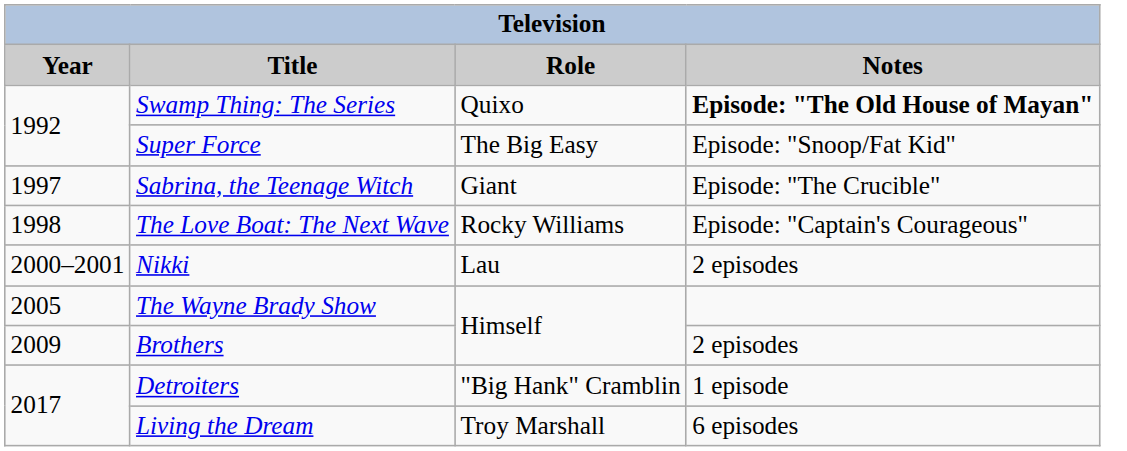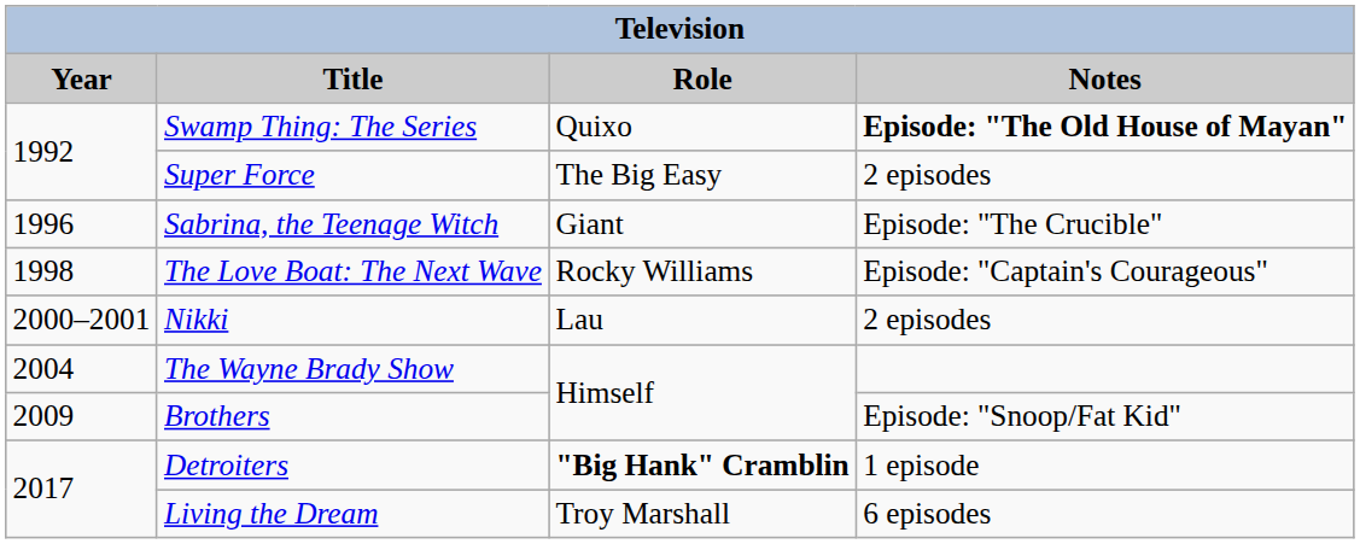 <table class="wikitable sortable">
 <tr style="text-align:center;">
 <th colspan=4 style="background:#B0C4DE;">Television</th>
 </tr>
 <tr style="text-align:center;">
 <th style="background:#ccc;">Year</th>
 <th style="background:#ccc;">Title</th>
 <th style="background:#ccc;">Role</th>
 <th style="background:#ccc;">Notes</th>
 </tr>
 <tr>
 <td rowspan="2">1992</td>
 <td><em><a href='#'>Swamp Thing: The Series</a></em></td>
 <td>Quixo</td>
 <td><strong>Episode: "The Old House of Mayan"</strong></td>
 </tr>
 <tr>
 <td><em><a href='#'>Super Force</a></em></td>
 <td>The Big Easy</td>
-<td>Episode: "Snoop/Fat Kid"</td>
+<td>2 episodes</td>
 </tr>
 <tr>
-<td>1997</td>
+<td>1996</td>
 <td><em><a href='#'>Sabrina, the Teenage Witch</a></em></td>
 <td>Giant</td>
 <td>Episode: "The Crucible"</td>
 </tr>
 <tr>
 <td>1998</td>
 <td><em><a href='#'>The Love Boat: The Next Wave</a></em></td>
 <td>Rocky Williams</td>
 <td>Episode: "Captain's Courageous"</td>
 </tr>
 <tr>
 <td>2000–2001</td>
 <td><em><a href='#'>Nikki</a></em></td>
 <td>Lau</td>
 <td>2 episodes</td>
 </tr>
 <tr>
-<td>2005</td>
+<td>2004</td>
 <td><em><a href='#'>The Wayne Brady Show</a></em></td>
 <td rowspan="2">Himself</td>
 <td></td>
 </tr>
 <tr>
 <td>2009</td>
 <td><em><a href='#'>Brothers</a></em></td>
-<td>2 episodes</td>
+<td>Episode: "Snoop/Fat Kid"</td>
 </tr>
 <tr>
 <td rowspan="2">2017</td>
 <td><em><a href='#'>Detroiters</a></em></td>
-<td>"Big Hank" Cramblin</td>
+<td><strong>"Big Hank" Cramblin</strong></td>
 <td>1 episode</td>
 </tr>
 <tr>
 <td><em><a href='#'>Living the Dream</a></em></td>
 <td>Troy Marshall</td>
 <td>6 episodes</td>
 </tr>
 </table>
